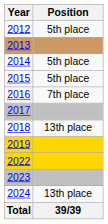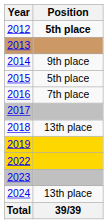 <table class="wikitable" style="text-align: center;">
 <tr>
 <th>Year</th>
 <th width="100">Position</th>
 </tr>
 <tr>
 <td> <a href='#'>2012</a></td>
-<td align=center>5th place</td>
+<td align=center><strong>5th place</strong></td>
 </tr>
 <tr bgcolor="#cc9966">
 <td> <a href='#'>2013</a></td>
 <td align=center></td>
 </tr>
 <tr>
 <td> <a href='#'>2014</a></td>
-<td align=center>5th place</td>
+<td align=center>9th place</td>
 </tr>
 <tr>
 <td> <a href='#'>2015</a></td>
 <td align=center>5th place</td>
 </tr>
 <tr>
 <td> <a href='#'>2016</a></td>
 <td align=center>7th place</td>
 </tr>
 <tr bgcolor=silver>
 <td> <a href='#'>2017</a></td>
 <td align=center></td>
 </tr>
 <tr>
 <td> <a href='#'>2018</a></td>
 <td align=center>13th place</td>
 </tr>
 <tr bgcolor=gold>
 <td> <a href='#'>2019</a></td>
 <td align=center></td>
 </tr>
 <tr bgcolor=gold>
 <td> <a href='#'>2022</a></td>
 <td align=center></td>
 </tr>
 <tr bgcolor=silver>
 <td> <a href='#'>2023</a></td>
 <td align=center></td>
 </tr>
 <tr>
 <td> <a href='#'>2024</a></td>
 <td align=center>13th place</td>
 </tr>
 <tr>
 <th>Total</th>
 <th>39/39</th>
 </tr>
 </table>
